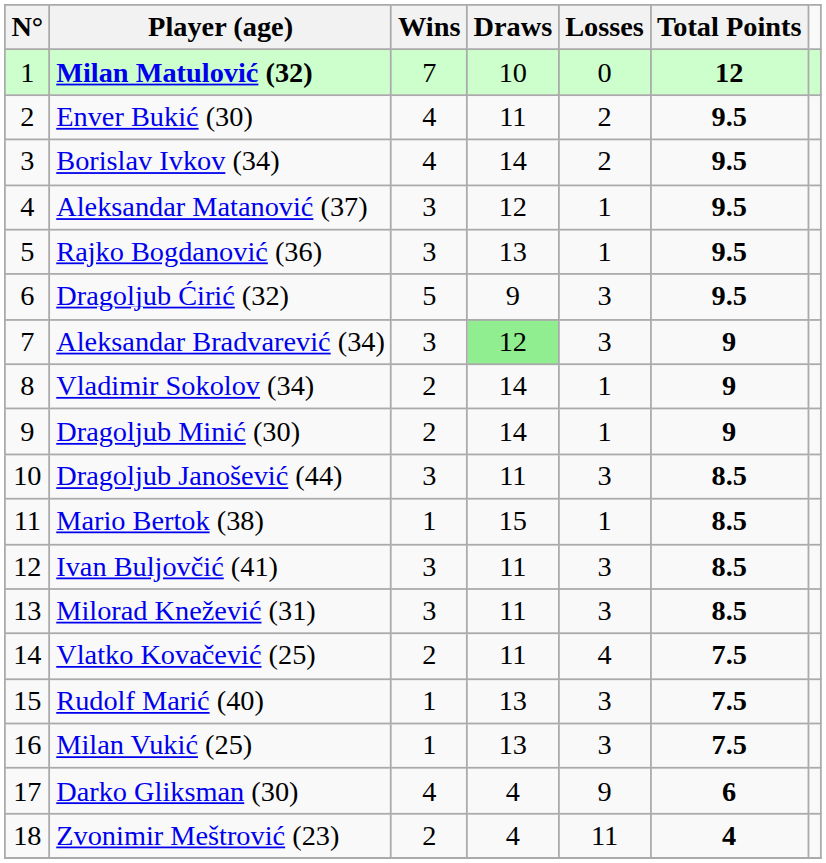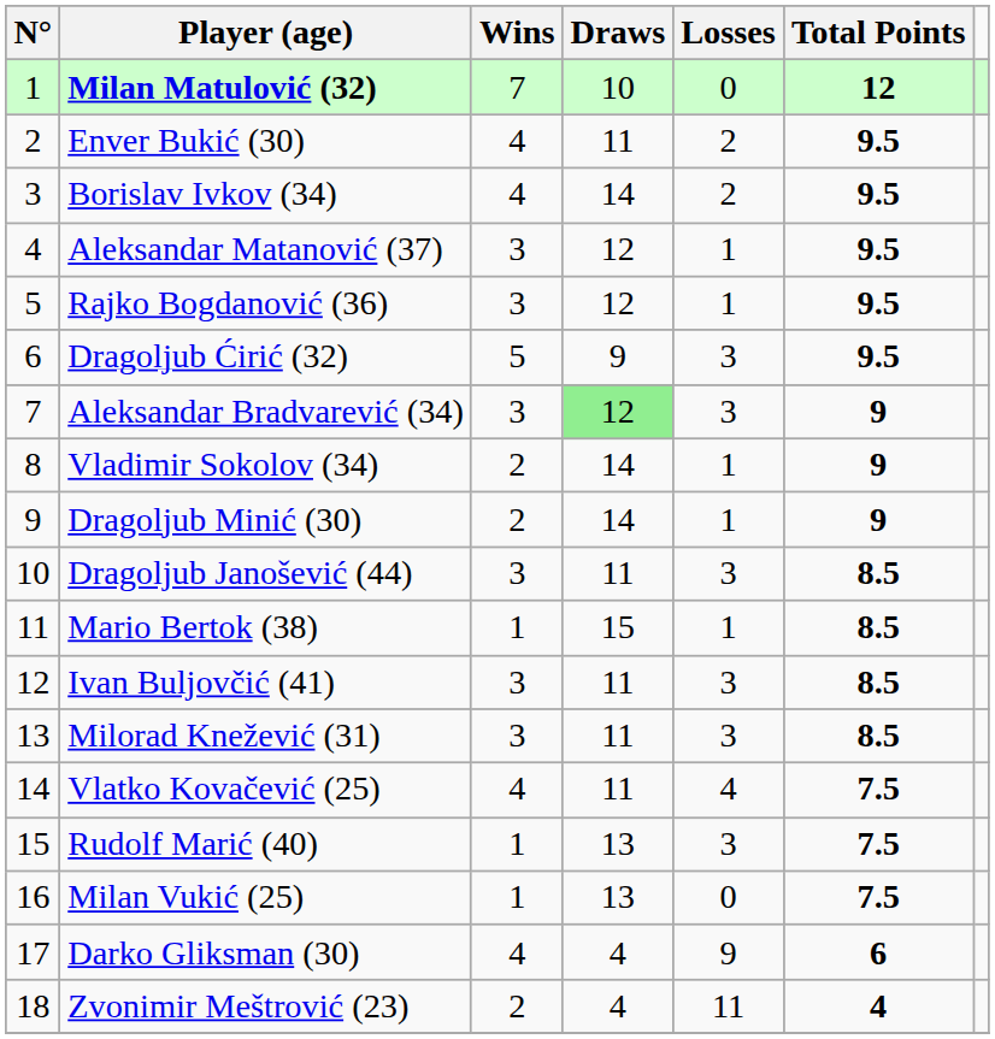 <table class="wikitable" border="1">
 <tr>
 <th>N°</th>
 <th>Player (age)</th>
 <th>Wins</th>
 <th>Draws</th>
 <th>Losses</th>
 <th>Total Points</th>
 </tr>
 <tr align=center style="background:#ccffcc;">
 <td>1</td>
 <td align=left> <strong><a href='#'>Milan Matulović</a> (32)</strong></td>
 <td>7</td>
 <td>10</td>
 <td>0</td>
 <td><strong>12</strong></td>
 <td align=center></td>
 </tr>
 <tr align=center>
 <td>2</td>
 <td align=left> <a href='#'>Enver Bukić</a> (30)</td>
 <td>4</td>
 <td>11</td>
 <td>2</td>
 <td><strong>9.5</strong></td>
 <td align=center></td>
 </tr>
 <tr align=center>
 <td>3</td>
 <td align=left> <a href='#'>Borislav Ivkov</a> (34)</td>
 <td>4</td>
 <td>14</td>
 <td>2</td>
 <td><strong>9.5</strong></td>
 <td align=center></td>
 </tr>
 <tr align=center>
 <td>4</td>
 <td align=left> <a href='#'>Aleksandar Matanović</a> (37)</td>
 <td>3</td>
 <td>12</td>
 <td>1</td>
 <td><strong>9.5</strong></td>
 <td align=center></td>
 </tr>
 <tr align=center>
 <td>5</td>
 <td align=left> <a href='#'>Rajko Bogdanović</a> (36)</td>
 <td>3</td>
-<td>13</td>
+<td>12</td>
 <td>1</td>
 <td><strong>9.5</strong></td>
 <td align=center></td>
 </tr>
 <tr align=center>
 <td>6</td>
 <td align=left> <a href='#'>Dragoljub Ćirić</a> (32)</td>
 <td>5</td>
 <td>9</td>
 <td>3</td>
 <td><strong>9.5</strong></td>
 <td align=center></td>
 </tr>
 <tr align=center>
 <td>7</td>
 <td align=left> <a href='#'>Aleksandar Bradvarević</a> (34)</td>
 <td>3</td>
 <td style="background: lightgreen;">12</td>
 <td>3</td>
 <td><strong>9</strong></td>
 <td align=center></td>
 </tr>
 <tr align=center>
 <td>8</td>
 <td align=left> <a href='#'>Vladimir Sokolov</a> (34)</td>
 <td>2</td>
 <td>14</td>
 <td>1</td>
 <td><strong>9</strong></td>
 <td align=center></td>
 </tr>
 <tr align=center>
 <td>9</td>
 <td align=left> <a href='#'>Dragoljub Minić</a> (30)</td>
 <td>2</td>
 <td>14</td>
 <td>1</td>
 <td><strong>9</strong></td>
 <td align=center></td>
 </tr>
 <tr align=center>
 <td>10</td>
 <td align=left> <a href='#'>Dragoljub Janošević</a> (44)</td>
 <td>3</td>
 <td>11</td>
 <td>3</td>
 <td><strong>8.5</strong></td>
 <td align=center></td>
 </tr>
 <tr align=center>
 <td>11</td>
 <td align=left> <a href='#'>Mario Bertok</a> (38)</td>
 <td>1</td>
 <td>15</td>
 <td>1</td>
 <td><strong>8.5</strong></td>
 <td align=center></td>
 </tr>
 <tr align=center>
 <td>12</td>
 <td align=left> <a href='#'>Ivan Buljovčić</a> (41)</td>
 <td>3</td>
 <td>11</td>
 <td>3</td>
 <td><strong>8.5</strong></td>
 <td align=center></td>
 </tr>
 <tr align=center>
 <td>13</td>
 <td align=left> <a href='#'>Milorad Knežević</a> (31)</td>
 <td>3</td>
 <td>11</td>
 <td>3</td>
 <td><strong>8.5</strong></td>
 <td align=center></td>
 </tr>
 <tr align=center>
 <td>14</td>
 <td align=left> <a href='#'>Vlatko Kovačević</a> (25)</td>
-<td>2</td>
+<td>4</td>
 <td>11</td>
 <td>4</td>
 <td><strong>7.5</strong></td>
 <td align=center></td>
 </tr>
 <tr align=center>
 <td>15</td>
 <td align=left> <a href='#'>Rudolf Marić</a> (40)</td>
 <td>1</td>
 <td>13</td>
 <td>3</td>
 <td><strong>7.5</strong></td>
 <td align=center></td>
 </tr>
 <tr align=center>
 <td>16</td>
 <td align=left> <a href='#'>Milan Vukić</a> (25)</td>
 <td>1</td>
 <td>13</td>
-<td>3</td>
+<td>0</td>
 <td><strong>7.5</strong></td>
 <td align=center></td>
 </tr>
 <tr align=center>
 <td>17</td>
 <td align=left> <a href='#'>Darko Gliksman</a> (30)</td>
 <td>4</td>
 <td>4</td>
 <td>9</td>
 <td><strong>6</strong></td>
 <td align=center></td>
 </tr>
 <tr align=center>
 <td>18</td>
 <td align=left> <a href='#'>Zvonimir Meštrović</a> (23)</td>
 <td>2</td>
 <td>4</td>
 <td>11</td>
 <td><strong>4</strong></td>
 <td align=center></td>
 </tr>
 <tr align=center>
 </tr>
 </table>
